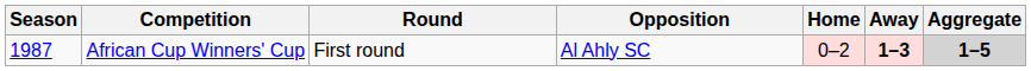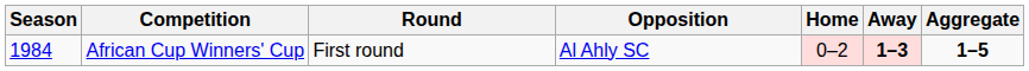 <table class="wikitable sortable">
 <tr>
 <th>Season</th>
 <th>Competition</th>
 <th width=200>Round</th>
 <th width=200>Opposition</th>
 <th>Home</th>
 <th>Away</th>
 <th>Aggregate</th>
 </tr>
 <tr>
-<td rowspan=1><a href='#'>1987</a></td>
+<td rowspan=1><a href='#'>1984</a></td>
 <td rowspan=1><a href='#'>African Cup Winners' Cup</a></td>
 <td>First round</td>
 <td> <a href='#'>Al Ahly SC</a></td>
 <td style="text-align:center; background:#fdd;">0–2</td>
 <td style="text-align:center; background:#fdd;"><strong>1–3</strong></td>
-<td style="background: lightgrey; text-align:center;"><strong>1–5</strong></td>
+<td style="text-align:center;"><strong>1–5</strong></td>
 </tr>
 <tr>
 </tr>
 </table>
